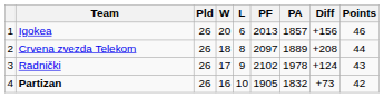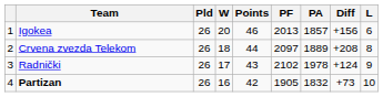 <table class="wikitable sortable" style="text-align:center">
 <tr>
 <th></th>
 <th width="250">Team</th>
 <th>Pld</th>
 <th>W</th>
-<th>L</th>
+<th>Points</th>
 <th>PF</th>
 <th>PA</th>
 <th>Diff</th>
-<th>Points</th>
+<th>L</th>
 </tr>
 <tr>
 <td>1</td>
 <td align=left> <a href='#'>Igokea</a></td>
 <td>26</td>
 <td>20</td>
-<td>6</td>
+<td>46</td>
 <td>2013</td>
 <td>1857</td>
 <td>+156</td>
-<td>46</td>
+<td>6</td>
 </tr>
 <tr>
 <td>2</td>
 <td align=left> <a href='#'>Crvena zvezda Telekom</a></td>
 <td>26</td>
 <td>18</td>
-<td>8</td>
+<td>44</td>
 <td>2097</td>
 <td>1889</td>
 <td>+208</td>
-<td>44</td>
+<td>8</td>
 </tr>
 <tr s>
 <td>3</td>
 <td align=left> <a href='#'>Radnički</a></td>
 <td>26</td>
 <td>17</td>
-<td>9</td>
+<td>43</td>
 <td>2102</td>
 <td>1978</td>
 <td>+124</td>
-<td>43</td>
+<td>9</td>
 </tr>
 <tr>
 <td>4</td>
 <td align=left> <strong>Partizan</strong></td>
 <td>26</td>
 <td>16</td>
-<td>10</td>
+<td>42</td>
 <td>1905</td>
 <td>1832</td>
 <td>+73</td>
-<td>42</td>
+<td>10</td>
 </tr>
 </table>
